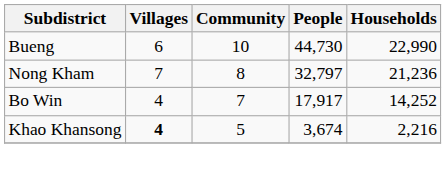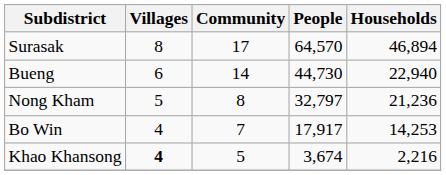 <table class="wikitable floatright">
 <tr>
 <th>Subdistrict</th>
 <th>Villages</th>
 <th>Community</th>
 <th>People</th>
 <th>Households</th>
 </tr>
 <tr>
+<td>Surasak</td>
+<td style="text-align:center;">8</td>
+<td style="text-align:center;">17</td>
+<td style="text-align:right;">64,570</td>
+<td style="text-align:right;">46,894</td>
+</tr>
+<tr>
 <td>Bueng</td>
 <td style="text-align:center;">6</td>
-<td style="text-align:center;">10</td>
+<td style="text-align:center;">14</td>
 <td style="text-align:right;">44,730</td>
-<td style="text-align:right;">22,990</td>
+<td style="text-align:right;">22,940</td>
 </tr>
 <tr>
 <td>Nong Kham</td>
-<td style="text-align:center;">7</td>
+<td style="text-align:center;">5</td>
 <td style="text-align:center;">8</td>
 <td style="text-align:right;">32,797</td>
 <td style="text-align:right;">21,236</td>
 </tr>
 <tr>
 <td>Bo Win</td>
 <td style="text-align:center;">4</td>
 <td style="text-align:center;">7</td>
 <td style="text-align:right;">17,917</td>
-<td style="text-align:right;">14,252</td>
+<td style="text-align:right;">14,253</td>
 </tr>
 <tr>
 <td>Khao Khansong</td>
 <td style="text-align:center;"><strong>4</strong></td>
 <td style="text-align:center;">5</td>
 <td style="text-align:right;">3,674</td>
 <td style="text-align:right;">2,216</td>
 </tr>
 <tr>
 </tr>
 </table>
